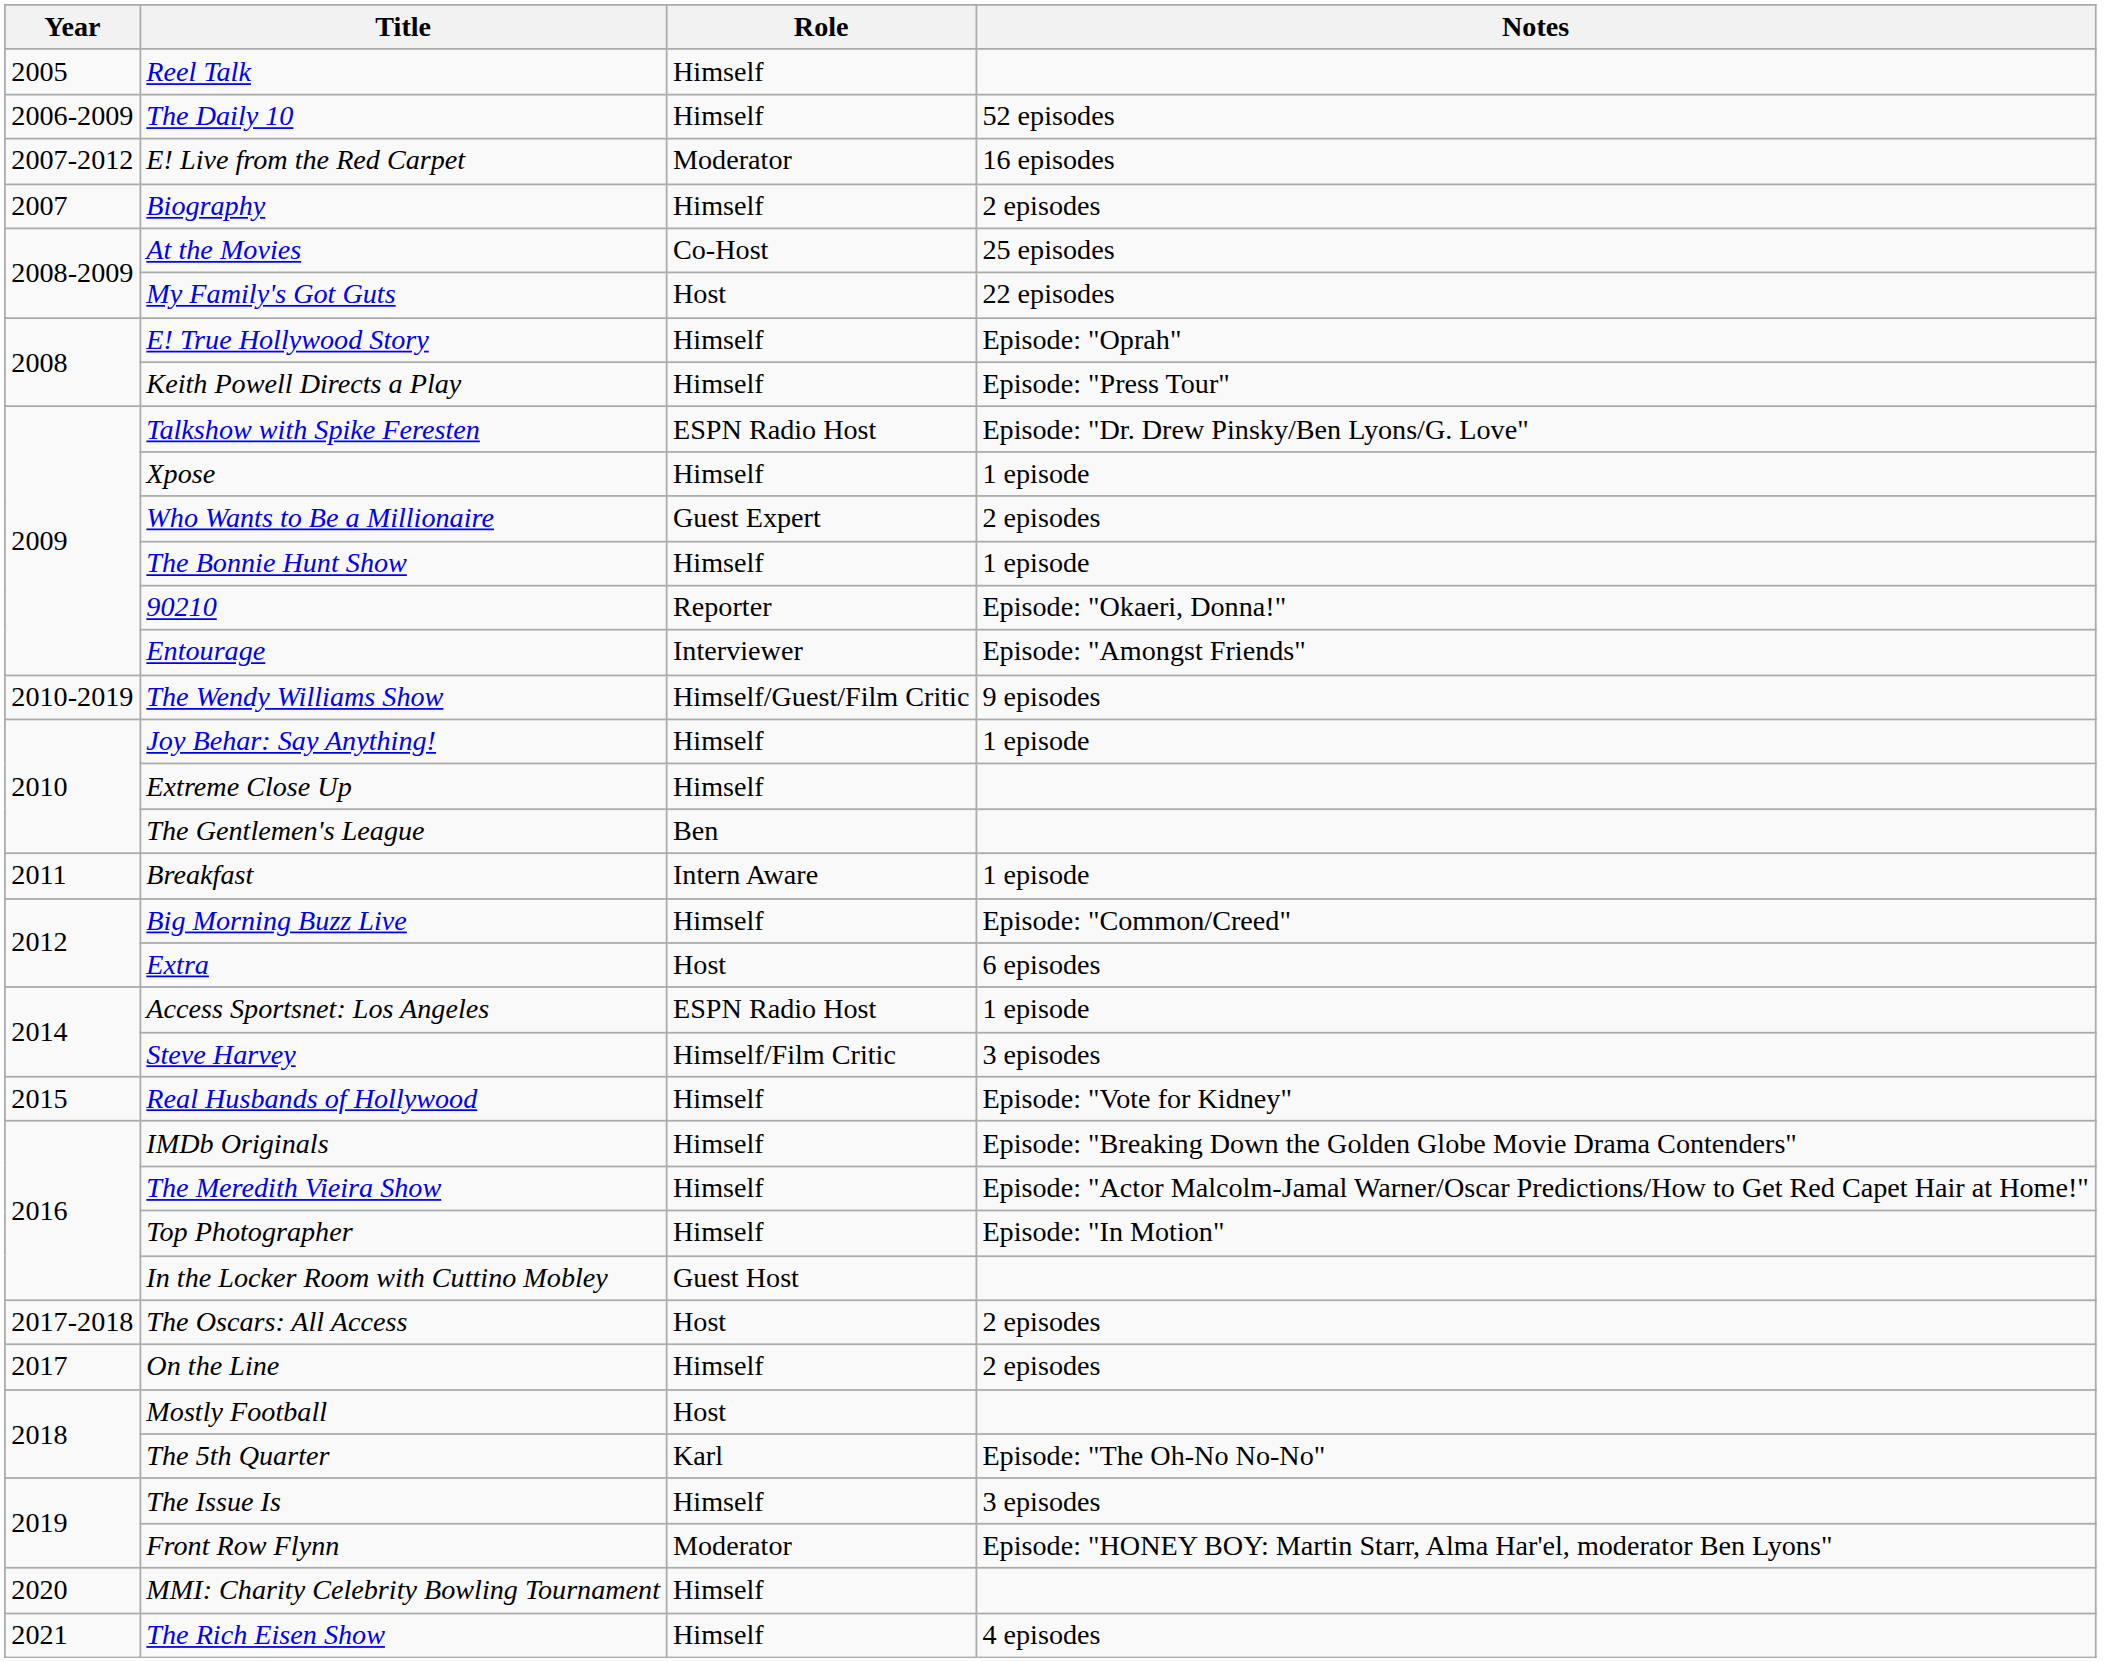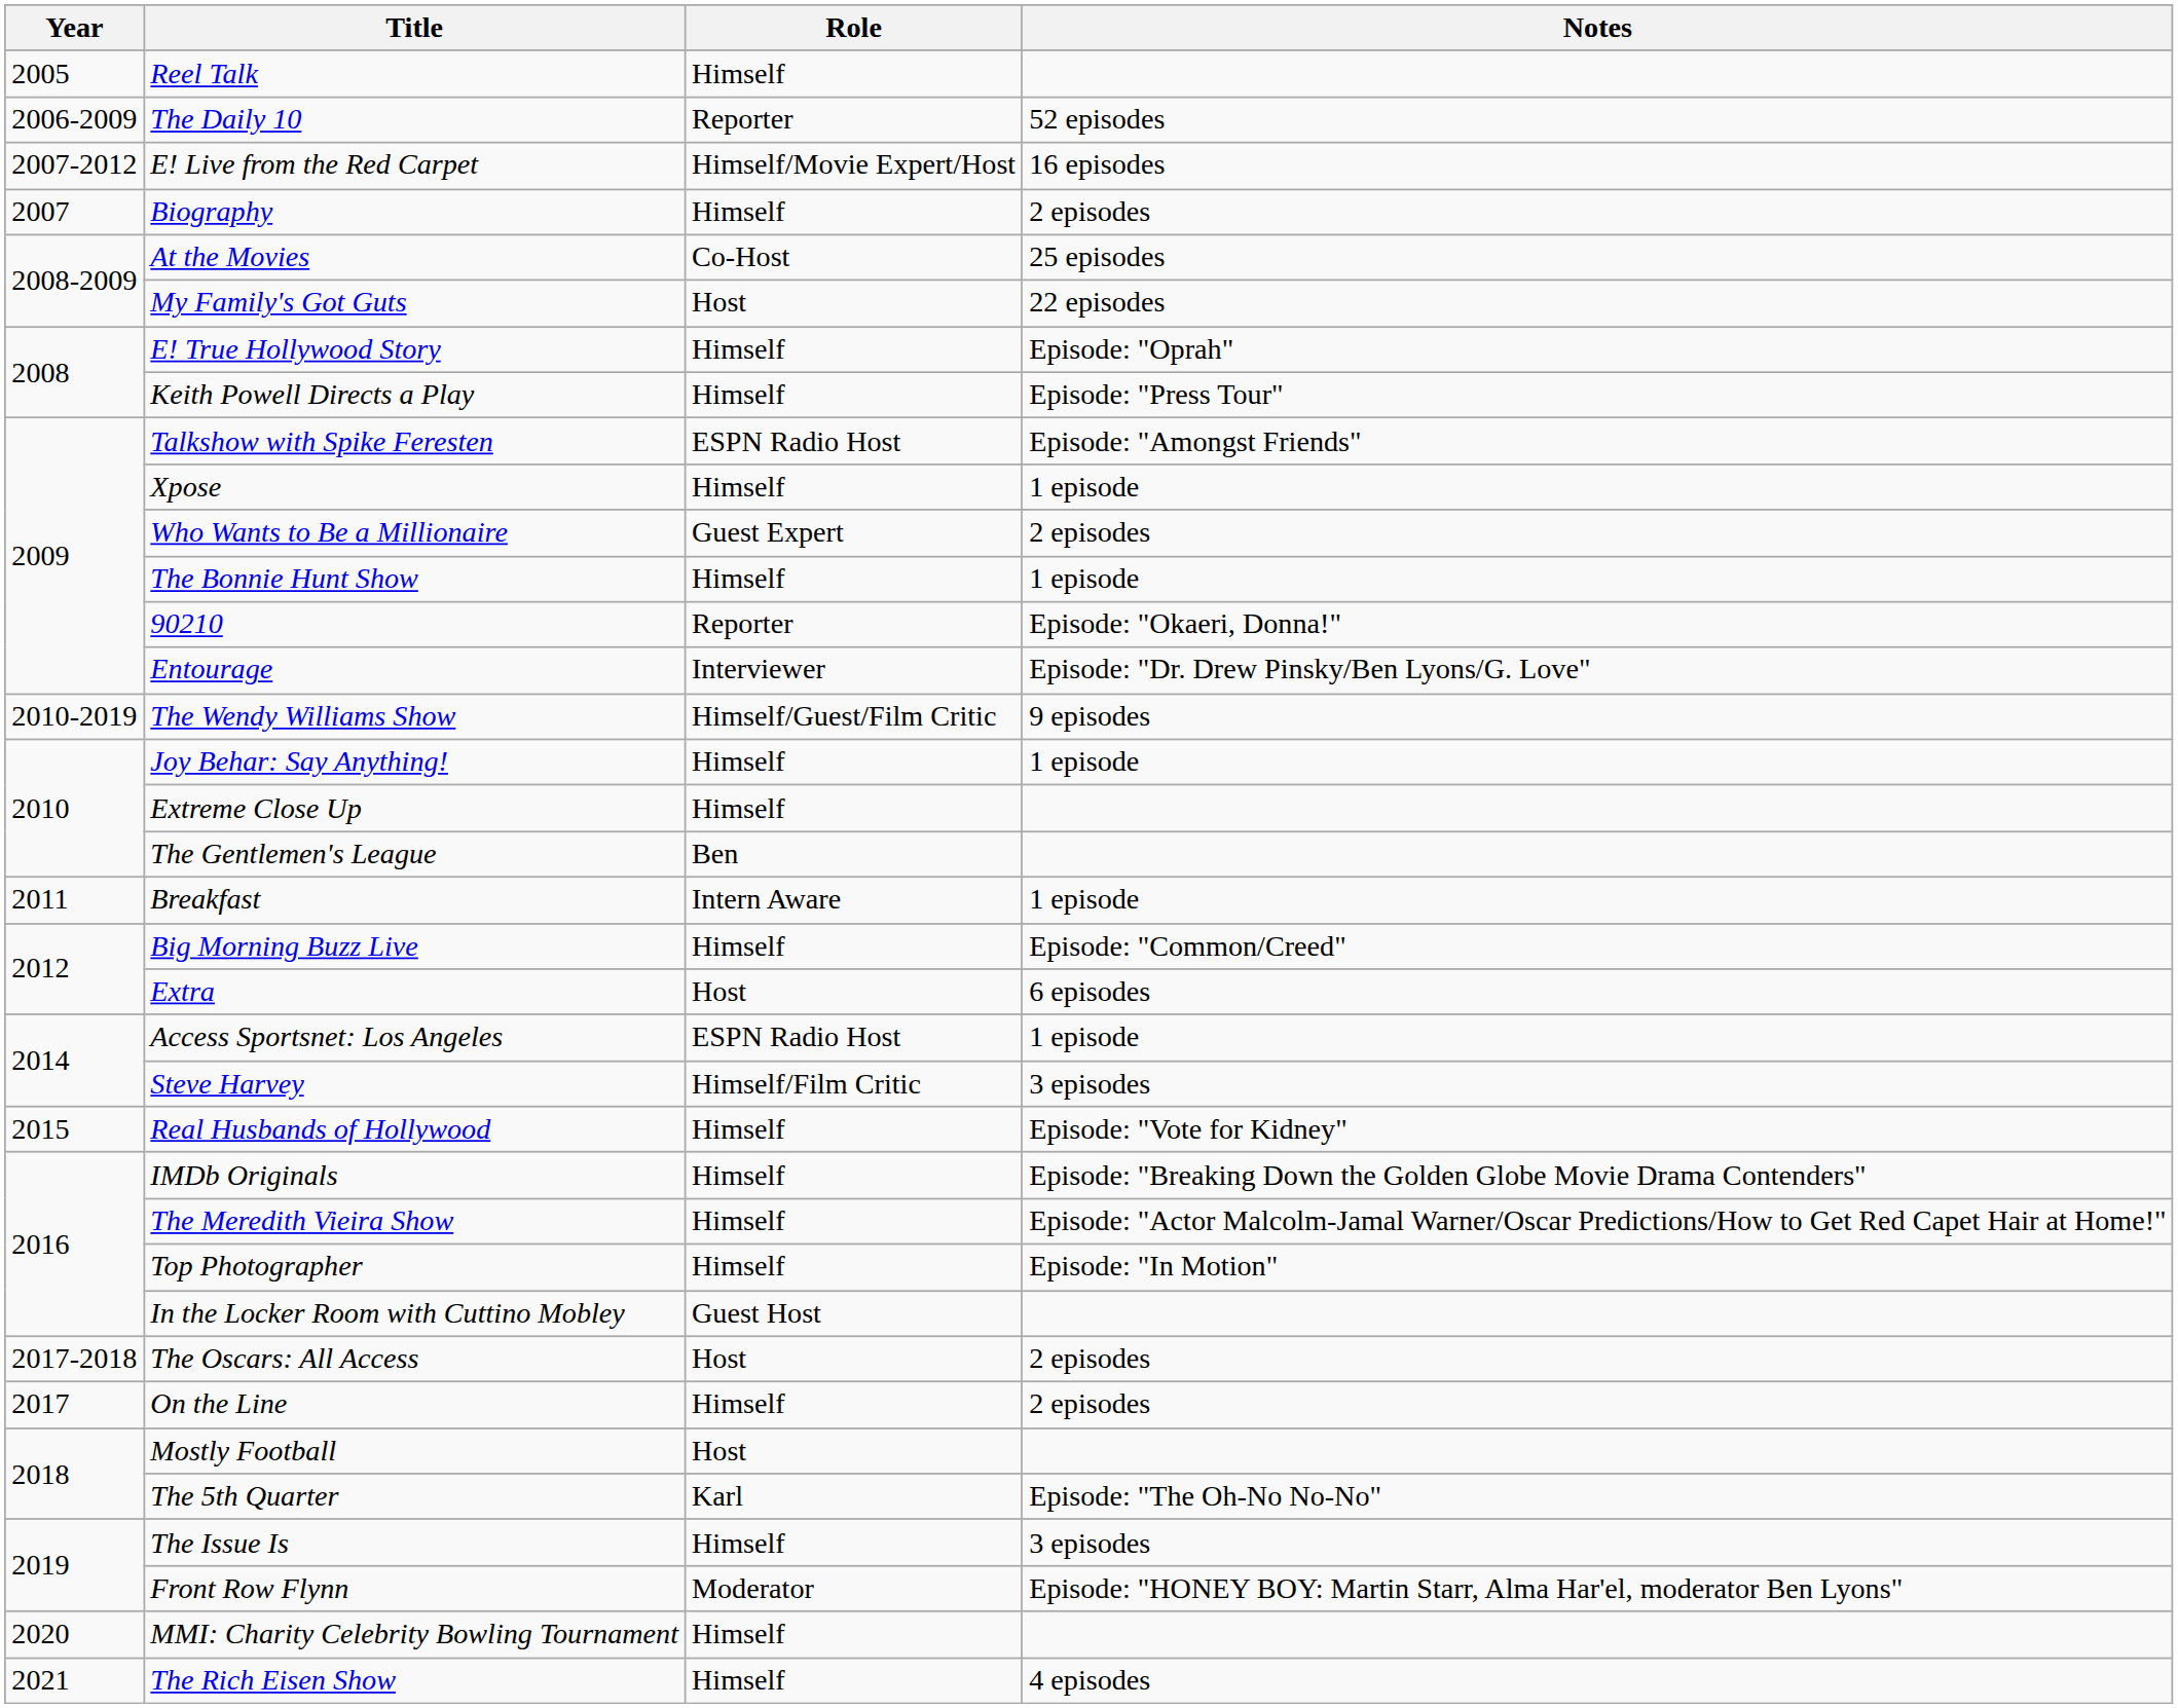 <table class="wikitable sortable">
 <tr>
 <th>Year</th>
 <th>Title</th>
 <th>Role</th>
 <th>Notes</th>
 </tr>
 <tr>
 <td>2005</td>
 <td><em><a href='#'>Reel Talk</a></em></td>
 <td>Himself</td>
 <td></td>
 </tr>
 <tr>
 <td>2006-2009</td>
 <td><em><a href='#'>The Daily 10</a></em></td>
-<td>Himself</td>
+<td>Reporter</td>
 <td>52 episodes</td>
 </tr>
 <tr>
 <td>2007-2012</td>
 <td><em>E! Live from the Red Carpet</em></td>
-<td>Moderator</td>
+<td>Himself/Movie Expert/Host</td>
 <td>16 episodes</td>
 </tr>
 <tr>
 <td>2007</td>
 <td><em><a href='#'>Biography</a></em></td>
 <td>Himself</td>
 <td>2 episodes</td>
 </tr>
 <tr>
 <td rowspan="2">2008-2009</td>
 <td><em><a href='#'>At the Movies</a></em></td>
 <td>Co-Host</td>
 <td>25 episodes</td>
 </tr>
 <tr>
 <td><em><a href='#'>My Family's Got Guts</a></em></td>
 <td>Host</td>
 <td>22 episodes</td>
 </tr>
 <tr>
 <td rowspan="2">2008</td>
 <td><em><a href='#'>E! True Hollywood Story</a></em></td>
 <td>Himself</td>
 <td>Episode: "Oprah"</td>
 </tr>
 <tr>
 <td><em>Keith Powell Directs a Play</em></td>
 <td>Himself</td>
 <td>Episode: "Press Tour"</td>
 </tr>
 <tr>
 <td rowspan="6">2009</td>
 <td><em><a href='#'>Talkshow with Spike Feresten</a></em></td>
 <td>ESPN Radio Host</td>
-<td>Episode: "Dr. Drew Pinsky/Ben Lyons/G. Love"</td>
+<td>Episode: "Amongst Friends"</td>
 </tr>
 <tr>
 <td><em>Xpose</em></td>
 <td>Himself</td>
 <td>1 episode</td>
 </tr>
 <tr>
 <td><em><a href='#'>Who Wants to Be a Millionaire</a></em></td>
 <td>Guest Expert</td>
 <td>2 episodes</td>
 </tr>
 <tr>
 <td><em><a href='#'>The Bonnie Hunt Show</a></em></td>
 <td>Himself</td>
 <td>1 episode</td>
 </tr>
 <tr>
 <td><em><a href='#'>90210</a></em></td>
 <td>Reporter</td>
 <td>Episode: "Okaeri, Donna!"</td>
 </tr>
 <tr>
 <td><em><a href='#'>Entourage</a></em></td>
 <td>Interviewer</td>
-<td>Episode: "Amongst Friends"</td>
+<td>Episode: "Dr. Drew Pinsky/Ben Lyons/G. Love"</td>
 </tr>
 <tr>
 <td>2010-2019</td>
 <td><em><a href='#'>The Wendy Williams Show</a></em></td>
 <td>Himself/Guest/Film Critic</td>
 <td>9 episodes</td>
 </tr>
 <tr>
 <td rowspan="3">2010</td>
 <td><em><a href='#'>Joy Behar: Say Anything!</a></em></td>
 <td>Himself</td>
 <td>1 episode</td>
 </tr>
 <tr>
 <td><em>Extreme Close Up</em></td>
 <td>Himself</td>
 <td></td>
 </tr>
 <tr>
 <td><em>The Gentlemen's League</em></td>
 <td>Ben</td>
 <td></td>
 </tr>
 <tr>
 <td>2011</td>
 <td><em>Breakfast</em></td>
 <td>Intern Aware</td>
 <td>1 episode</td>
 </tr>
 <tr>
 <td rowspan="2">2012</td>
 <td><em><a href='#'>Big Morning Buzz Live</a></em></td>
 <td>Himself</td>
 <td>Episode: "Common/Creed"</td>
 </tr>
 <tr>
 <td><em><a href='#'>Extra</a></em></td>
 <td>Host</td>
 <td>6 episodes</td>
 </tr>
 <tr>
 <td rowspan="2">2014</td>
 <td><em>Access Sportsnet: Los Angeles</em></td>
 <td>ESPN Radio Host</td>
 <td>1 episode</td>
 </tr>
 <tr>
 <td><em><a href='#'>Steve Harvey</a></em></td>
 <td>Himself/Film Critic</td>
 <td>3 episodes</td>
 </tr>
 <tr>
 <td>2015</td>
 <td><em><a href='#'>Real Husbands of Hollywood</a></em></td>
 <td>Himself</td>
 <td>Episode: "Vote for Kidney"</td>
 </tr>
 <tr>
 <td rowspan="4">2016</td>
 <td><em>IMDb Originals</em></td>
 <td>Himself</td>
 <td>Episode: "Breaking Down the Golden Globe Movie Drama Contenders"</td>
 </tr>
 <tr>
 <td><em><a href='#'>The Meredith Vieira Show</a></em></td>
 <td>Himself</td>
 <td>Episode: "Actor Malcolm-Jamal Warner/Oscar Predictions/How to Get Red Capet Hair at Home!"</td>
 </tr>
 <tr>
 <td><em>Top Photographer</em></td>
 <td>Himself</td>
 <td>Episode: "In Motion"</td>
 </tr>
 <tr>
 <td><em>In the Locker Room with Cuttino Mobley</em></td>
 <td>Guest Host</td>
 <td></td>
 </tr>
 <tr>
 <td>2017-2018</td>
 <td><em>The Oscars: All Access</em></td>
 <td>Host</td>
 <td>2 episodes</td>
 </tr>
 <tr>
 <td>2017</td>
 <td><em>On the Line</em></td>
 <td>Himself</td>
 <td>2 episodes</td>
 </tr>
 <tr>
 <td rowspan="2">2018</td>
 <td><em>Mostly Football</em></td>
 <td>Host</td>
 <td></td>
 </tr>
 <tr>
 <td><em>The 5th Quarter</em></td>
 <td>Karl</td>
 <td>Episode: "The Oh-No No-No"</td>
 </tr>
 <tr>
 <td rowspan="2">2019</td>
 <td><em>The Issue Is</em></td>
 <td>Himself</td>
 <td>3 episodes</td>
 </tr>
 <tr>
 <td><em>Front Row Flynn</em></td>
 <td>Moderator</td>
 <td>Episode: "HONEY BOY: Martin Starr, Alma Har'el, moderator Ben Lyons"</td>
 </tr>
 <tr>
 <td>2020</td>
 <td><em>MMI: Charity Celebrity Bowling Tournament</em></td>
 <td>Himself</td>
 <td></td>
 </tr>
 <tr>
 <td>2021</td>
 <td><em><a href='#'>The Rich Eisen Show</a></em></td>
 <td>Himself</td>
 <td>4 episodes</td>
 </tr>
 </table>
